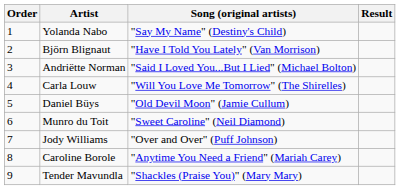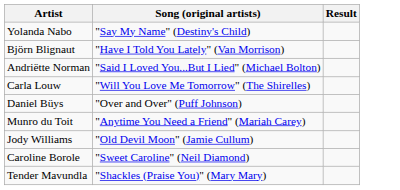 <table class=wikitable>
 <tr>
-<th>Order</th>
 <th>Artist</th>
 <th>Song (original artists)</th>
 <th>Result</th>
 </tr>
 <tr>
-<td>1</td>
 <td>Yolanda Nabo</td>
 <td>"<a href='#'>Say My Name</a>" (<a href='#'>Destiny's Child</a>)</td>
 <td></td>
 </tr>
 <tr>
-<td>2</td>
 <td>Björn Blignaut</td>
 <td>"<a href='#'>Have I Told You Lately</a>" (<a href='#'>Van Morrison</a>)</td>
 <td></td>
 </tr>
 <tr>
-<td>3</td>
 <td>Andriëtte Norman</td>
 <td>"<a href='#'>Said I Loved You...But I Lied</a>" (<a href='#'>Michael Bolton</a>)</td>
 <td></td>
 </tr>
 <tr>
-<td>4</td>
 <td>Carla Louw</td>
 <td>"<a href='#'>Will You Love Me Tomorrow</a>" (<a href='#'>The Shirelles</a>)</td>
 <td></td>
 </tr>
 <tr>
-<td>5</td>
 <td>Daniel Büys</td>
+<td>"Over and Over" (<a href='#'>Puff Johnson</a>)</td>
+<td></td>
+</tr>
+<tr>
+<td>Munro du Toit</td>
+<td>"<a href='#'>Anytime You Need a Friend</a>" (<a href='#'>Mariah Carey</a>)</td>
+<td></td>
+</tr>
+<tr>
+<td>Jody Williams</td>
 <td>"<a href='#'>Old Devil Moon</a>" (<a href='#'>Jamie Cullum</a>)</td>
 <td></td>
 </tr>
 <tr>
-<td>6</td>
-<td>Munro du Toit</td>
+<td>Caroline Borole</td>
 <td>"<a href='#'>Sweet Caroline</a>" (<a href='#'>Neil Diamond</a>)</td>
 <td></td>
 </tr>
 <tr>
-<td>7</td>
-<td>Jody Williams</td>
-<td>"Over and Over" (<a href='#'>Puff Johnson</a>)</td>
-<td></td>
-</tr>
-<tr>
-<td>8</td>
-<td>Caroline Borole</td>
-<td>"<a href='#'>Anytime You Need a Friend</a>" (<a href='#'>Mariah Carey</a>)</td>
-<td></td>
-</tr>
-<tr>
-<td>9</td>
 <td>Tender Mavundla</td>
 <td>"<a href='#'>Shackles (Praise You)</a>" (<a href='#'>Mary Mary</a>)</td>
 <td></td>
 </tr>
 </table>
